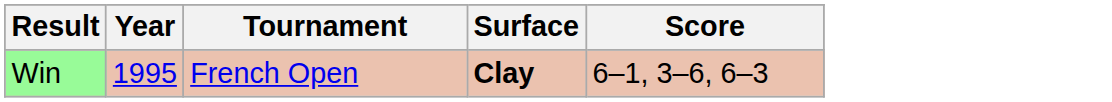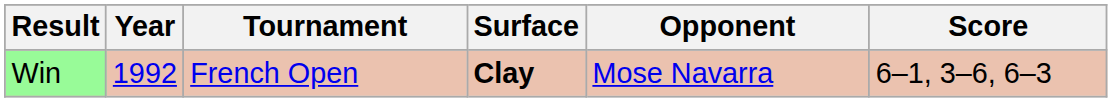 <table class="sortable wikitable">
 <tr>
 <th style="width:40px;">Result</th>
 <th style="width:30px;">Year</th>
 <th style="width:150px;">Tournament</th>
 <th style="width:50px;">Surface</th>
+<th style="width:150px;">Opponent</th>
 <th style="width:125px;" class="unsortable">Score</th>
 </tr>
 <tr style="background:#ebc2af;">
 <td style="background:#98fb98;">Win</td>
-<td><a href='#'>1995</a></td>
+<td><a href='#'>1992</a></td>
 <td><a href='#'>French Open</a></td>
 <td><strong>Clay</strong></td>
+<td> <a href='#'>Mose Navarra</a></td>
 <td>6–1, 3–6, 6–3</td>
 </tr>
 </table>
